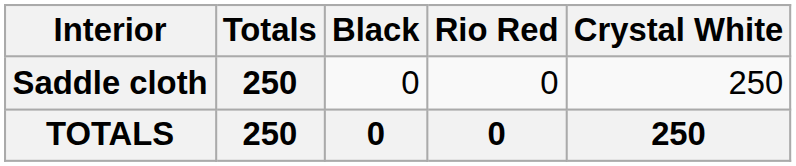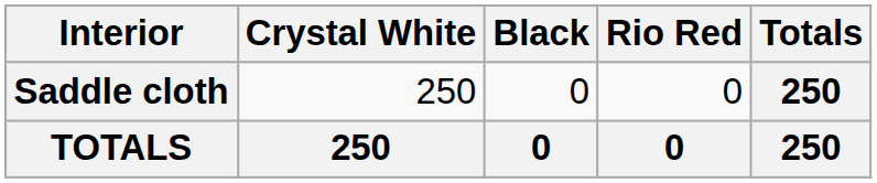 <table class=wikitable>
 <tr>
 <th>Interior</th>
-<th>Totals</th>
+<th>Crystal White</th>
 <th>Black</th>
 <th>Rio Red</th>
-<th>Crystal White</th>
+<th>Totals</th>
 </tr>
 <tr>
 <th>Saddle cloth</th>
-<th>250</th>
+<td align=right>250</td>
 <td align=right>0</td>
 <td align=right>0</td>
-<td align=right>250</td>
+<th>250</th>
 </tr>
 <tr>
 <th>TOTALS</th>
 <th>250</th>
 <th>0</th>
 <th>0</th>
 <th>250</th>
 </tr>
 </table>
